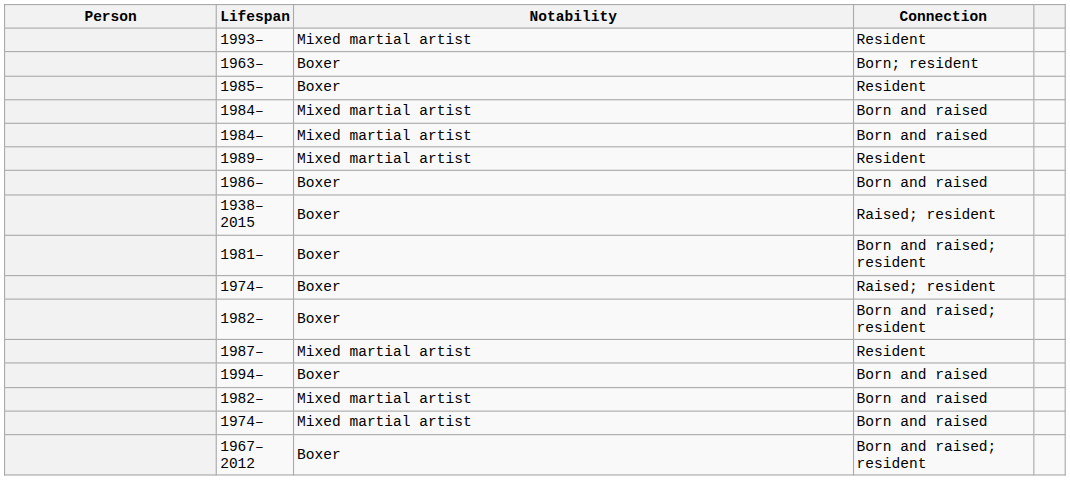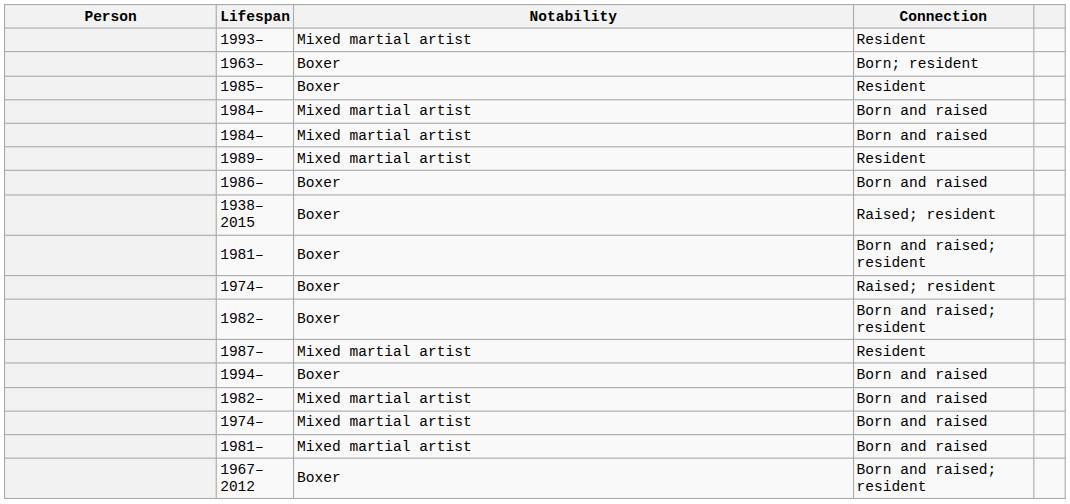 <table class="wikitable plainrowheaders sortable" style="margin-right: 0; width:75%;">
 <tr>
 <th scope="col" width="20%">Person</th>
 <th scope="col" width="6%">Lifespan</th>
 <th scope="col">Notability</th>
 <th scope="col" width="17%">Connection</th>
 <th scope="col" class="unsortable" width="3%"></th>
 </tr>
 <tr>
 <th scope="row"></th>
 <td>1993–</td>
 <td>Mixed martial artist</td>
 <td>Resident</td>
 <td style="text-align:center;"></td>
 </tr>
 <tr>
 <th scope="row"></th>
 <td>1963–</td>
 <td>Boxer</td>
 <td>Born; resident</td>
 <td style="text-align:center;"></td>
 </tr>
 <tr>
 <th scope="row"></th>
 <td>1985–</td>
 <td>Boxer</td>
 <td>Resident</td>
 <td style="text-align:center;"></td>
 </tr>
 <tr>
 <th scope="row"></th>
 <td>1984–</td>
 <td>Mixed martial artist</td>
 <td>Born and raised</td>
 <td style="text-align:center;"></td>
 </tr>
 <tr>
 <th scope="row"></th>
 <td>1984–</td>
 <td>Mixed martial artist</td>
 <td>Born and raised</td>
 <td style="text-align:center;"></td>
 </tr>
 <tr>
 <th scope="row"></th>
 <td>1989–</td>
 <td>Mixed martial artist</td>
 <td>Resident</td>
 <td style="text-align:center;"></td>
 </tr>
 <tr>
 <th scope="row"></th>
 <td>1986–</td>
 <td>Boxer</td>
 <td>Born and raised</td>
 <td style="text-align:center;"></td>
 </tr>
 <tr>
 <th scope="row"></th>
 <td>1938–2015</td>
 <td>Boxer</td>
 <td>Raised; resident</td>
 <td style="text-align:center;"></td>
 </tr>
 <tr>
 <th scope="row"></th>
 <td>1981–</td>
 <td>Boxer</td>
 <td>Born and raised; resident</td>
 <td style="text-align:center;"></td>
 </tr>
 <tr>
 <th scope="row"></th>
 <td>1974–</td>
 <td>Boxer</td>
 <td>Raised; resident</td>
 <td style="text-align:center;"></td>
 </tr>
 <tr>
 <th scope="row"></th>
 <td>1982–</td>
 <td>Boxer</td>
 <td>Born and raised; resident</td>
 <td style="text-align:center;"></td>
 </tr>
 <tr>
 <th scope="row"></th>
 <td>1987–</td>
 <td>Mixed martial artist</td>
 <td>Resident</td>
 <td style="text-align:center;"></td>
 </tr>
 <tr>
 <th scope="row"></th>
 <td>1994–</td>
 <td>Boxer</td>
 <td>Born and raised</td>
 <td style="text-align:center;"></td>
 </tr>
 <tr>
 <th scope="row"></th>
 <td>1982–</td>
 <td>Mixed martial artist</td>
 <td>Born and raised</td>
 <td style="text-align:center;"></td>
 </tr>
 <tr>
 <th scope="row"></th>
 <td>1974–</td>
 <td>Mixed martial artist</td>
 <td>Born and raised</td>
 <td style="text-align:center;"></td>
 </tr>
 <tr>
 <th scope="row"></th>
+<td>1981–</td>
+<td>Mixed martial artist</td>
+<td>Born and raised</td>
+<td style="text-align:center;"></td>
+</tr>
+<tr>
+<th scope="row"></th>
 <td>1967–2012</td>
 <td>Boxer</td>
 <td>Born and raised; resident</td>
 <td style="text-align:center;"></td>
 </tr>
 </table>
